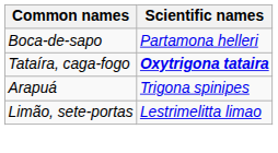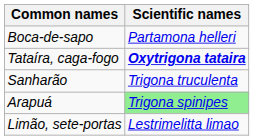 <table class="wikitable">
 <tr>
 <th>Common names</th>
 <th>Scientific names</th>
 </tr>
 <tr>
 <td><em>Boca-de-sapo</em></td>
 <td><em><a href='#'>Partamona helleri</a></em></td>
 </tr>
 <tr>
 <td><em>Tataíra, caga-fogo</em></td>
 <td><strong><em><a href='#'>Oxytrigona tataira</a></em></strong></td>
 </tr>
 <tr>
+<td><em>Sanharão</em></td>
+<td><em><a href='#'>Trigona truculenta</a></em></td>
+</tr>
+<tr>
 <td><em>Arapuá</em></td>
-<td><em><a href='#'>Trigona spinipes</a></em></td>
+<td style="background: lightgreen;"><em><a href='#'>Trigona spinipes</a></em></td>
 </tr>
 <tr>
 <td><em>Limão, sete-portas</em></td>
 <td><em><a href='#'>Lestrimelitta limao</a></em></td>
 </tr>
 </table>
